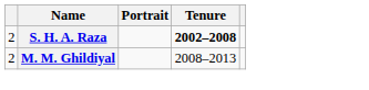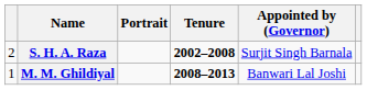 <table class="wikitable" style="text-align:center">
 <tr>
 <th></th>
 <th>Name</th>
 <th>Portrait</th>
 <th>Tenure</th>
+<th>Appointed by  <br>(<a href='#'>Governor</a>)</th>
 <th></th>
 </tr>
 <tr>
 <td>2</td>
 <th><a href='#'>S. H. A. Raza</a></th>
 <td></td>
 <td><strong>2002–2008</strong></td>
+<td><a href='#'>Surjit Singh Barnala</a></td>
 <td></td>
 </tr>
 <tr>
-<td>2</td>
+<td>1</td>
 <th><a href='#'>M. M. Ghildiyal</a></th>
 <td></td>
-<td>2008–2013</td>
+<td><strong>2008–2013</strong></td>
+<td><a href='#'>Banwari Lal Joshi</a></td>
 <td></td>
 </tr>
 </table>
